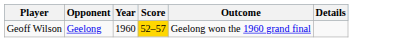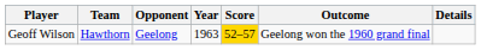 <table class="wikitable" width80%>
 <tr style="background:#87cefa;">
 <th>Player</th>
+<th>Team</th>
 <th>Opponent</th>
 <th>Year</th>
 <th>Score</th>
 <th>Outcome</th>
 <th>Details</th>
 </tr>
 <tr>
 <td>Geoff Wilson</td>
+<td><a href='#'>Hawthorn</a></td>
 <td><a href='#'>Geelong</a></td>
-<td>1960</td>
+<td>1963</td>
 <td style="background: gold;">52–57</td>
 <td>Geelong won the <a href='#'>1960 grand final</a></td>
 <td></td>
 </tr>
 </table>
